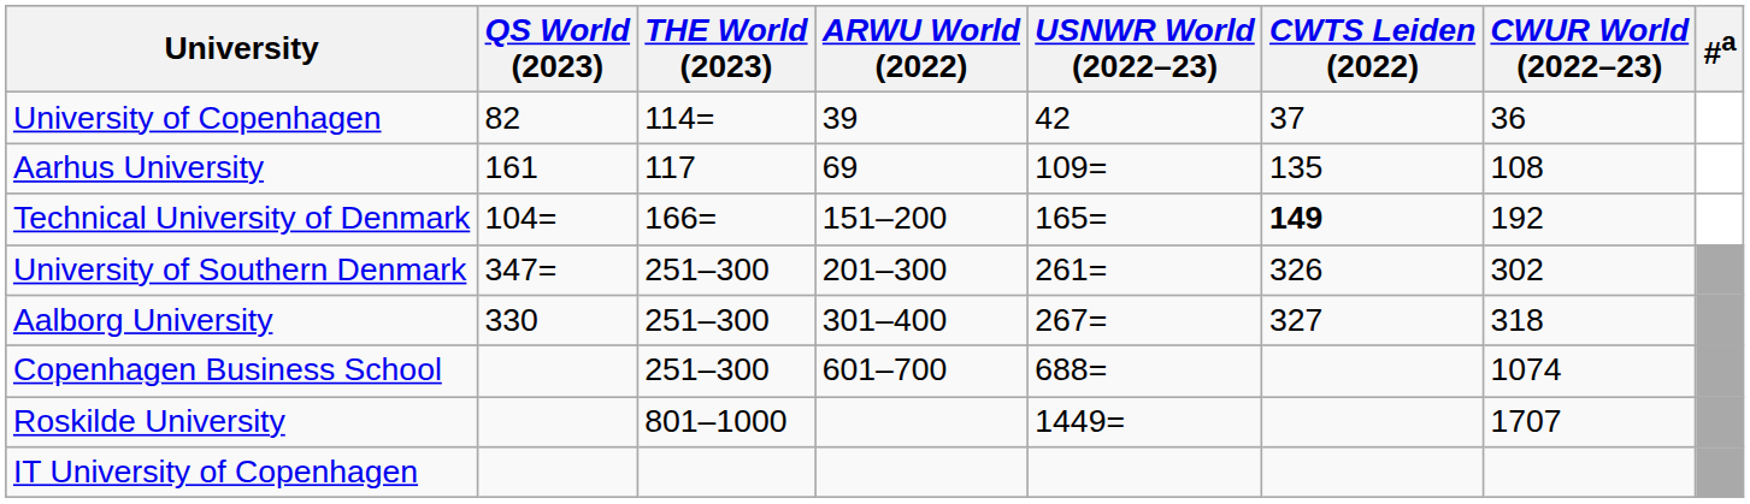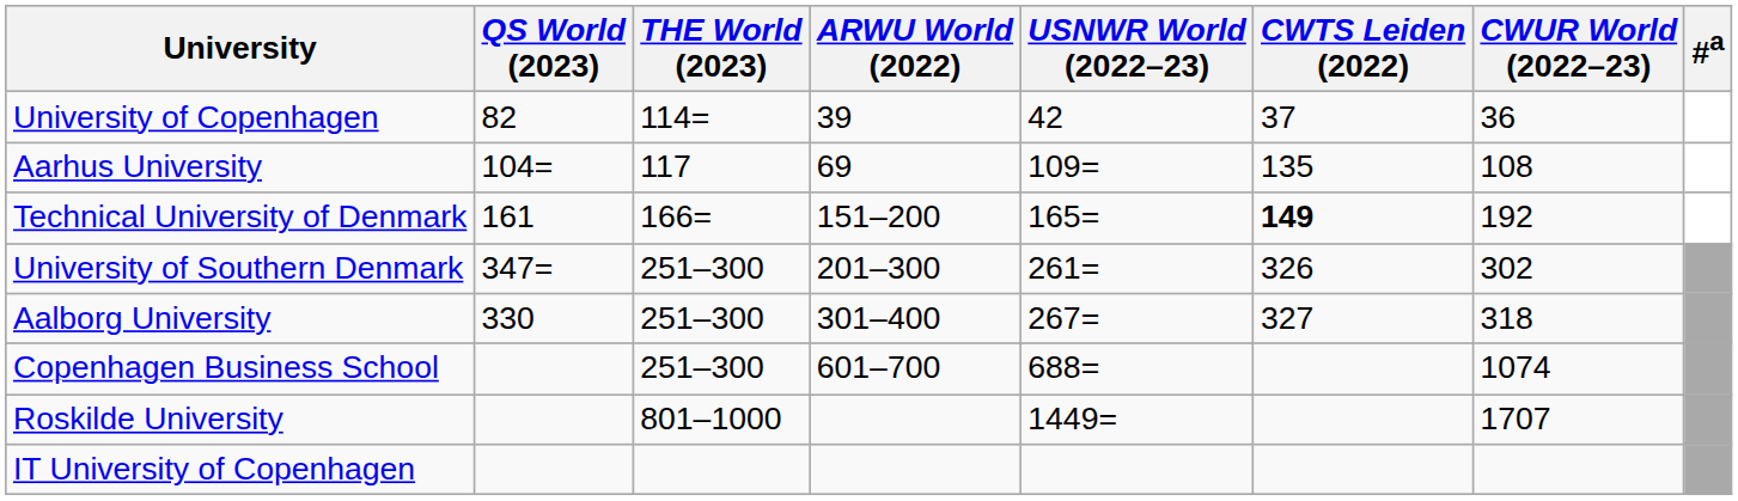 <table class="wikitable sortable" style="text-align: left;">
 <tr>
 <th>University</th>
 <th data-sort-type="number"><em><a href='#'>QS World</a></em><br>(2023)</th>
 <th data-sort-type="number"><em><a href='#'>THE World</a></em><br>(2023)</th>
 <th data-sort-type="number"><em><a href='#'>ARWU World</a></em><br>(2022)</th>
 <th data-sort-type="number"><em><a href='#'>USNWR World</a></em><br>(2022–23)</th>
 <th data-sort-type="number"><em><a href='#'>CWTS Leiden</a></em><br>(2022)</th>
 <th data-sort-type="number"><em><a href='#'>CWUR World</a></em><br>(2022–23)</th>
 <th>#<sup>a</sup></th>
 </tr>
 <tr>
 <td align="left"><a href='#'>University of Copenhagen</a></td>
 <td>82</td>
 <td>114=</td>
 <td>39</td>
 <td>42</td>
 <td>37</td>
 <td>36</td>
 <td style="background-color:white"></td>
 </tr>
 <tr>
 <td align="left"><a href='#'>Aarhus University</a></td>
-<td>161</td>
+<td>104=</td>
 <td>117</td>
 <td>69</td>
 <td>109=</td>
 <td>135</td>
 <td>108</td>
 <td style="background-color:white"></td>
 </tr>
 <tr>
 <td align="left"><a href='#'>Technical University of Denmark</a></td>
-<td>104=</td>
+<td>161</td>
 <td>166=</td>
 <td>151–200</td>
 <td>165=</td>
 <td><strong>149</strong></td>
 <td>192</td>
 <td style="background-color:white"></td>
 </tr>
 <tr>
 <td align="left"><a href='#'>University of Southern Denmark</a></td>
 <td>347=</td>
 <td>251–300</td>
 <td>201–300</td>
 <td>261=</td>
 <td>326</td>
 <td>302</td>
 <td style="background-color:#A9A9A9"></td>
 </tr>
 <tr>
 <td align="left"><a href='#'>Aalborg University</a></td>
 <td>330</td>
 <td>251–300</td>
 <td>301–400</td>
 <td>267=</td>
 <td>327</td>
 <td>318</td>
 <td style="background-color:#A9A9A9"></td>
 </tr>
 <tr>
 <td align="left"><a href='#'>Copenhagen Business School</a></td>
 <td></td>
 <td>251–300</td>
 <td>601–700</td>
 <td>688=</td>
 <td></td>
 <td>1074</td>
 <td style="background-color:#A9A9A9"></td>
 </tr>
 <tr>
 <td align="left"><a href='#'>Roskilde University</a></td>
 <td></td>
 <td>801–1000</td>
 <td></td>
 <td>1449=</td>
 <td></td>
 <td>1707</td>
 <td style="background-color:#A9A9A9"></td>
 </tr>
 <tr>
 <td align="left"><a href='#'>IT University of Copenhagen</a></td>
 <td></td>
 <td></td>
 <td></td>
 <td></td>
 <td></td>
 <td></td>
 <td style="background-color:#A9A9A9"></td>
 </tr>
 </table>
